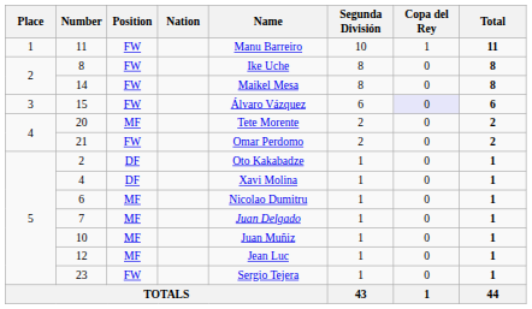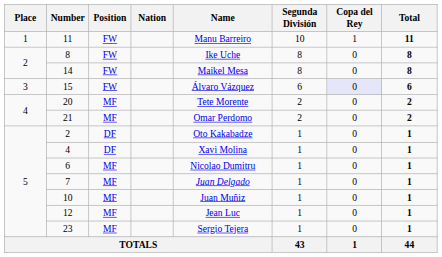 <table class="wikitable" style="font-size: 95%; text-align: center;">
 <tr>
 <th width=60>Place</th>
 <th width=60>Number</th>
 <th width=60>Position</th>
 <th width=60>Nation</th>
 <th width=150>Name</th>
 <th width=80>Segunda División</th>
 <th width=80>Copa del Rey</th>
 <th width=80>Total</th>
 </tr>
 <tr>
 <td>1</td>
 <td>11</td>
 <td><a href='#'>FW</a></td>
 <td></td>
 <td><a href='#'>Manu Barreiro</a></td>
 <td>10</td>
 <td>1</td>
 <td><strong>11</strong></td>
 </tr>
 <tr>
 <td rowspan="2">2</td>
 <td>8</td>
 <td><a href='#'>FW</a></td>
 <td></td>
 <td><a href='#'>Ike Uche</a></td>
 <td>8</td>
 <td>0</td>
 <td><strong>8</strong></td>
 </tr>
 <tr>
 <td>14</td>
 <td><a href='#'>FW</a></td>
 <td></td>
 <td><a href='#'>Maikel Mesa</a></td>
 <td>8</td>
 <td>0</td>
 <td><strong>8</strong></td>
 </tr>
 <tr>
 <td>3</td>
 <td>15</td>
 <td><a href='#'>FW</a></td>
 <td></td>
 <td><a href='#'>Álvaro Vázquez</a></td>
 <td>6</td>
 <td style="background: lavender;">0</td>
 <td><strong>6</strong></td>
 </tr>
 <tr>
 <td rowspan="2">4</td>
 <td>20</td>
 <td><a href='#'>MF</a></td>
 <td></td>
 <td><a href='#'>Tete Morente</a></td>
 <td>2</td>
 <td>0</td>
 <td><strong>2</strong></td>
 </tr>
 <tr>
 <td>21</td>
-<td><a href='#'>FW</a></td>
+<td><a href='#'>MF</a></td>
 <td></td>
 <td><a href='#'>Omar Perdomo</a></td>
 <td>2</td>
 <td>0</td>
 <td><strong>2</strong></td>
 </tr>
 <tr>
 <td rowspan="7">5</td>
 <td>2</td>
 <td><a href='#'>DF</a></td>
 <td></td>
 <td><a href='#'>Oto Kakabadze</a></td>
 <td>1</td>
 <td>0</td>
 <td><strong>1</strong></td>
 </tr>
 <tr>
 <td>4</td>
 <td><a href='#'>DF</a></td>
 <td></td>
 <td><a href='#'>Xavi Molina</a></td>
 <td>1</td>
 <td>0</td>
 <td><strong>1</strong></td>
 </tr>
 <tr>
 <td>6</td>
 <td><a href='#'>MF</a></td>
 <td></td>
 <td><a href='#'>Nicolao Dumitru</a></td>
 <td>1</td>
 <td>0</td>
 <td><strong>1</strong></td>
 </tr>
 <tr>
 <td>7</td>
 <td><a href='#'>MF</a></td>
 <td></td>
 <td><em><a href='#'>Juan Delgado</a></em></td>
 <td>1</td>
 <td>0</td>
 <td><strong>1</strong></td>
 </tr>
 <tr>
 <td>10</td>
 <td><a href='#'>MF</a></td>
 <td></td>
 <td><a href='#'>Juan Muñiz</a></td>
 <td>1</td>
 <td>0</td>
 <td><strong>1</strong></td>
 </tr>
 <tr>
 <td>12</td>
 <td><a href='#'>MF</a></td>
 <td></td>
 <td><a href='#'>Jean Luc</a></td>
 <td>1</td>
 <td>0</td>
 <td><strong>1</strong></td>
 </tr>
 <tr>
 <td>23</td>
-<td><a href='#'>FW</a></td>
+<td><a href='#'>MF</a></td>
 <td></td>
 <td><a href='#'>Sergio Tejera</a></td>
 <td>1</td>
 <td>0</td>
 <td><strong>1</strong></td>
 </tr>
 <tr>
 <th colspan="5">TOTALS</th>
 <th>43</th>
 <th>1</th>
 <th>44</th>
 </tr>
 </table>
